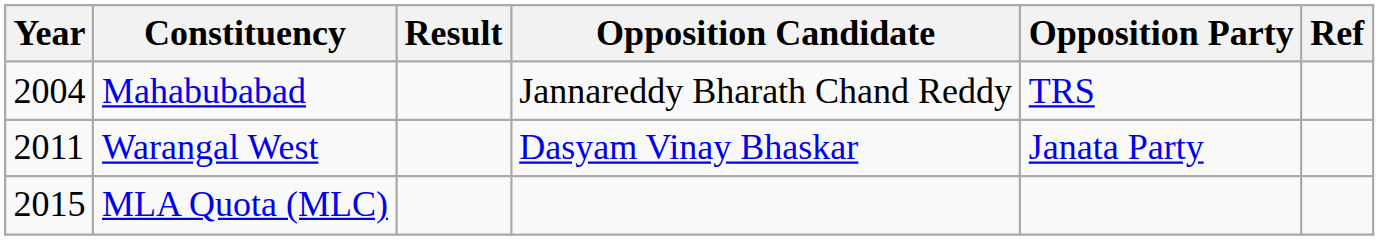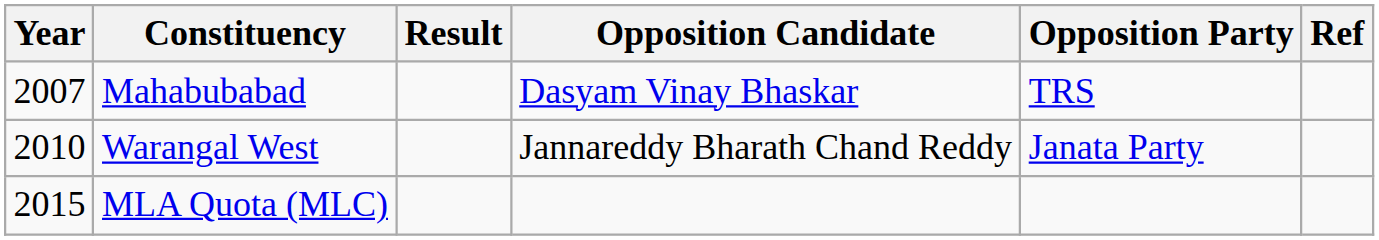 <table class="wikitable sortable">
 <tr>
 <th>Year</th>
 <th>Constituency</th>
 <th>Result</th>
 <th>Opposition Candidate</th>
 <th>Opposition Party</th>
 <th>Ref</th>
 </tr>
 <tr>
-<td>2004</td>
+<td>2007</td>
 <td><a href='#'>Mahabubabad</a></td>
 <td></td>
-<td>Jannareddy Bharath Chand Reddy</td>
+<td><a href='#'>Dasyam Vinay Bhaskar</a></td>
 <td><a href='#'>TRS</a></td>
 <td></td>
 </tr>
 <tr>
-<td>2011</td>
+<td>2010</td>
 <td><a href='#'>Warangal West</a></td>
 <td></td>
-<td><a href='#'>Dasyam Vinay Bhaskar</a></td>
+<td>Jannareddy Bharath Chand Reddy</td>
 <td><a href='#'>Janata Party</a></td>
 <td></td>
 </tr>
 <tr>
 <td>2015</td>
 <td><a href='#'>MLA Quota (MLC)</a></td>
 <td></td>
 <td></td>
 <td></td>
 <td></td>
 </tr>
 </table>
